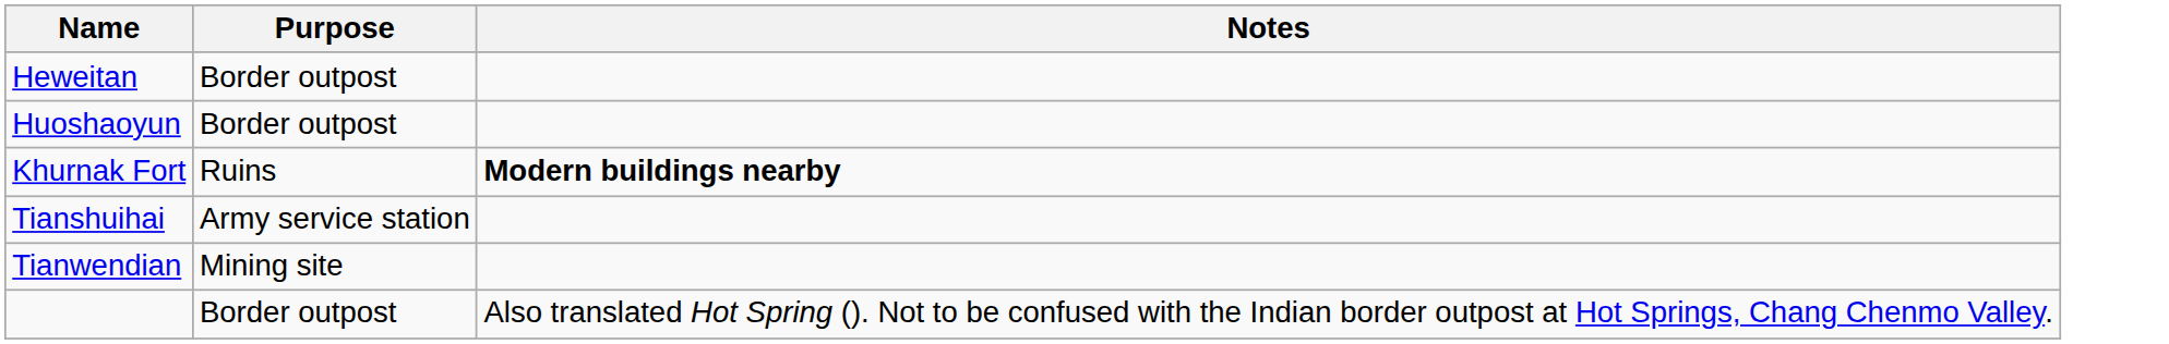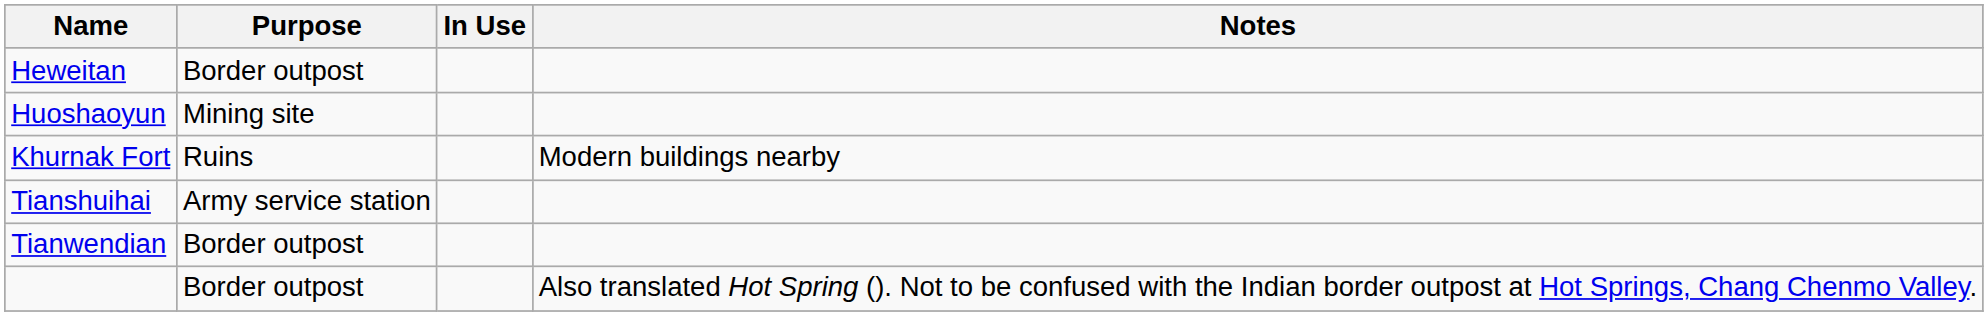 <table class="wikitable">
 <tr>
 <th scope="col">Name</th>
 <th scope="col">Purpose</th>
+<th scope="col">In Use</th>
 <th scope="col">Notes</th>
 </tr>
 <tr>
 <td scope="row"><a href='#'>Heweitan</a></td>
 <td>Border outpost</td>
 <td></td>
+<td></td>
 </tr>
 <tr>
 <td scope="row"><a href='#'>Huoshaoyun</a></td>
-<td>Border outpost</td>
+<td>Mining site</td>
+<td></td>
 <td></td>
 </tr>
 <tr>
 <td scope="row"><a href='#'>Khurnak Fort</a></td>
 <td>Ruins</td>
-<td><strong>Modern buildings nearby</strong></td>
+<td></td>
+<td>Modern buildings nearby</td>
 </tr>
 <tr>
 <td scope="row"><a href='#'>Tianshuihai</a></td>
 <td>Army service station</td>
 <td></td>
+<td></td>
 </tr>
 <tr>
 <td scope="row"><a href='#'>Tianwendian</a></td>
-<td>Mining site</td>
+<td>Border outpost</td>
+<td></td>
 <td></td>
 </tr>
 <tr>
 <td scope="row"></td>
 <td>Border outpost</td>
+<td></td>
 <td>Also translated <em>Hot Spring</em> (). Not to be confused with the Indian border outpost at <a href='#'>Hot Springs, Chang Chenmo Valley</a>.</td>
 </tr>
 </table>
